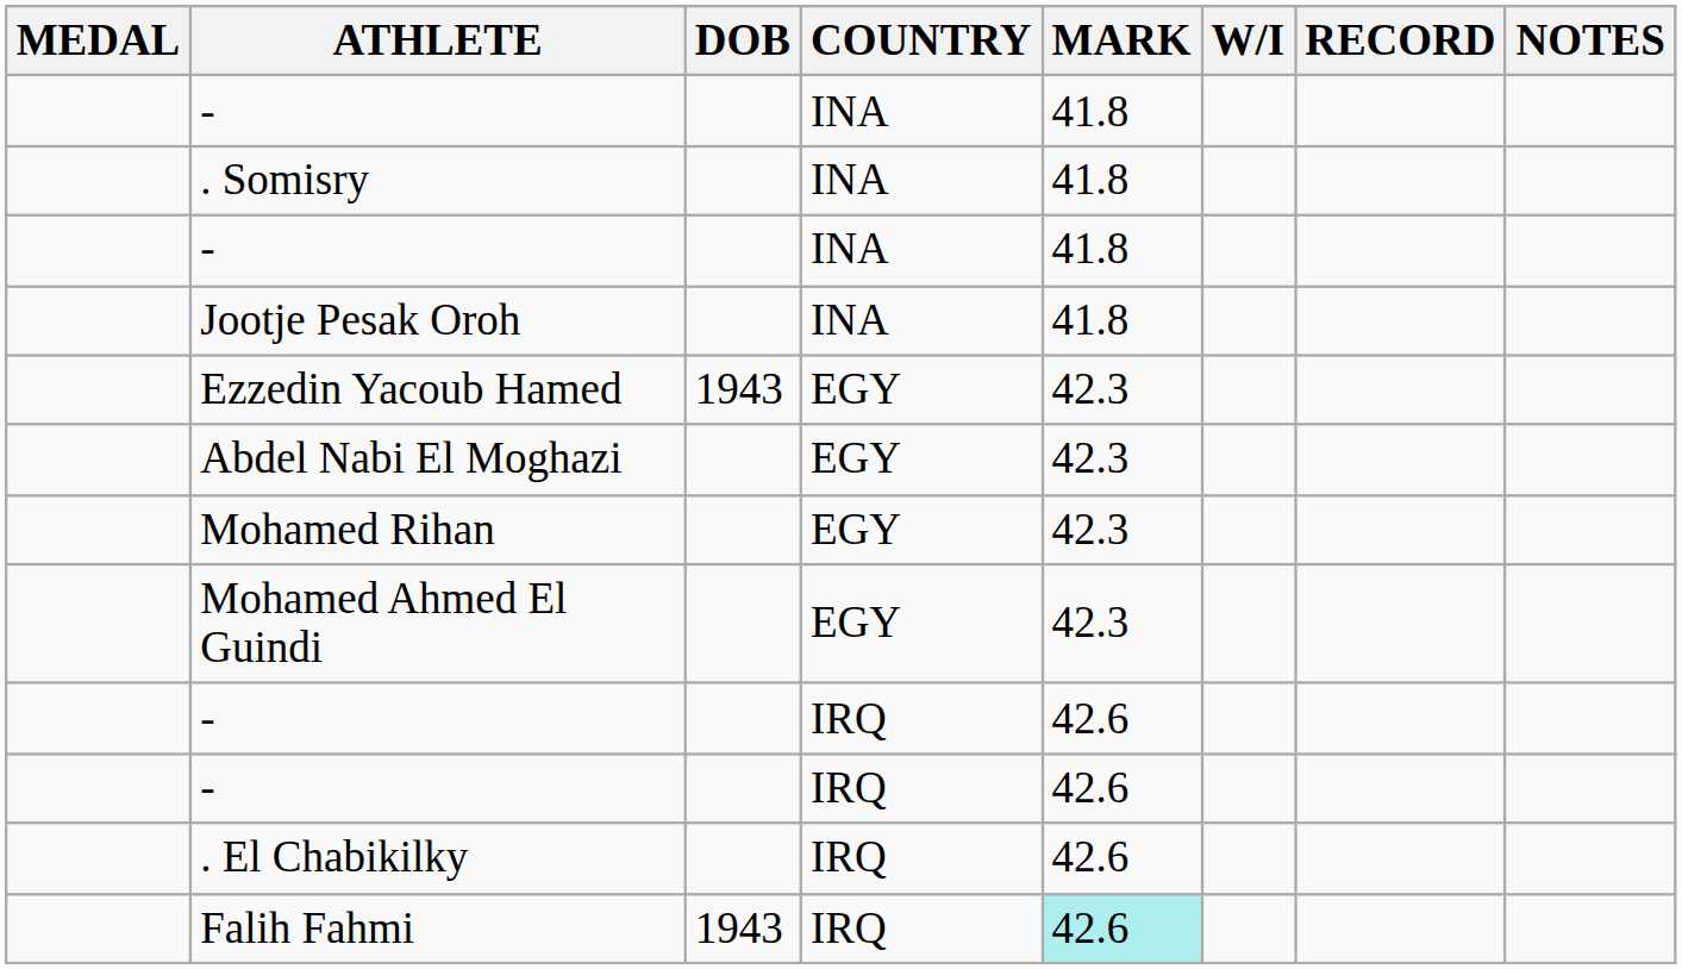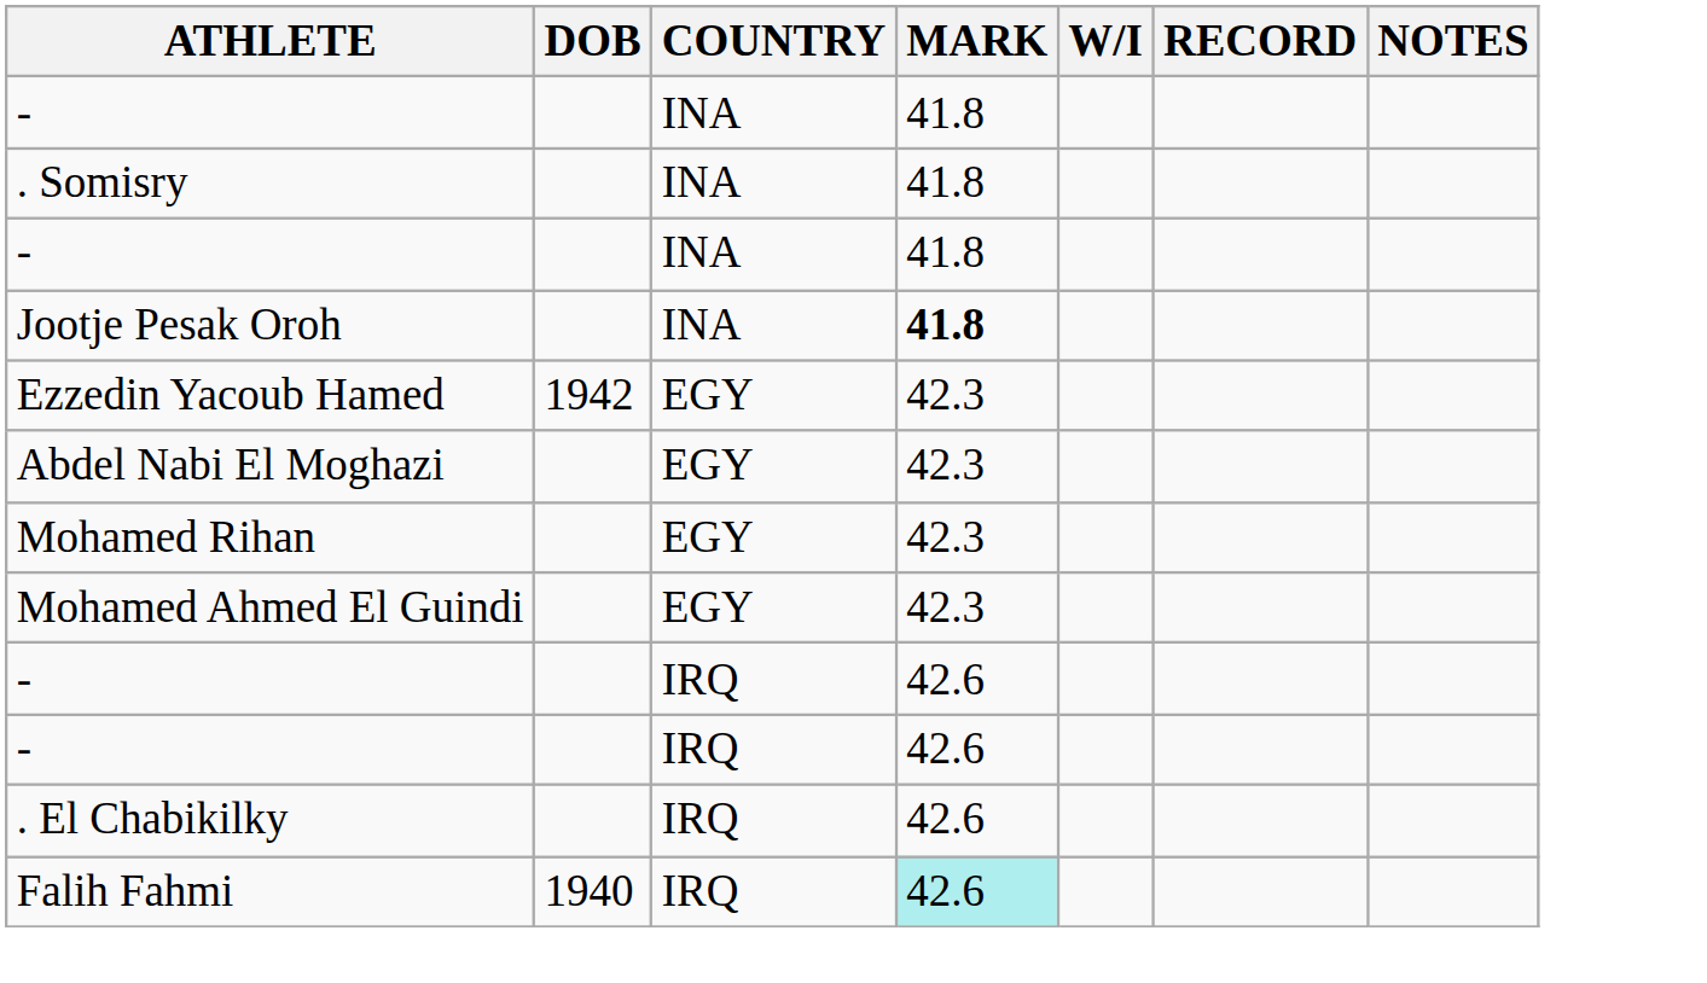 <table class="wikitable">
 <tr>
-<th>MEDAL</th>
 <th>ATHLETE</th>
 <th>DOB</th>
 <th>COUNTRY</th>
 <th>MARK</th>
 <th>W/I</th>
 <th>RECORD</th>
 <th>NOTES</th>
 </tr>
 <tr>
-<td></td>
 <td>-</td>
 <td></td>
 <td>INA</td>
 <td>41.8</td>
 <td></td>
 <td></td>
 <td></td>
 </tr>
 <tr>
-<td></td>
 <td>. Somisry</td>
 <td></td>
 <td>INA</td>
 <td>41.8</td>
 <td></td>
 <td></td>
 <td></td>
 </tr>
 <tr>
-<td></td>
 <td>-</td>
 <td></td>
 <td>INA</td>
 <td>41.8</td>
 <td></td>
 <td></td>
 <td></td>
 </tr>
 <tr>
-<td></td>
 <td>Jootje Pesak Oroh</td>
 <td></td>
 <td>INA</td>
-<td>41.8</td>
+<td><strong>41.8</strong></td>
 <td></td>
 <td></td>
 <td></td>
 </tr>
 <tr>
-<td></td>
 <td>Ezzedin Yacoub Hamed</td>
-<td>1943</td>
+<td>1942</td>
 <td>EGY</td>
 <td>42.3</td>
 <td></td>
 <td></td>
 <td></td>
 </tr>
 <tr>
-<td></td>
 <td>Abdel Nabi El Moghazi</td>
 <td></td>
 <td>EGY</td>
 <td>42.3</td>
 <td></td>
 <td></td>
 <td></td>
 </tr>
 <tr>
-<td></td>
 <td>Mohamed Rihan</td>
 <td></td>
 <td>EGY</td>
 <td>42.3</td>
 <td></td>
 <td></td>
 <td></td>
 </tr>
 <tr>
-<td></td>
 <td>Mohamed Ahmed El Guindi</td>
 <td></td>
 <td>EGY</td>
 <td>42.3</td>
 <td></td>
 <td></td>
 <td></td>
 </tr>
 <tr>
-<td></td>
 <td>-</td>
 <td></td>
 <td>IRQ</td>
 <td>42.6</td>
 <td></td>
 <td></td>
 <td></td>
 </tr>
 <tr>
-<td></td>
 <td>-</td>
 <td></td>
 <td>IRQ</td>
 <td>42.6</td>
 <td></td>
 <td></td>
 <td></td>
 </tr>
 <tr>
-<td></td>
 <td>. El Chabikilky</td>
 <td></td>
 <td>IRQ</td>
 <td>42.6</td>
 <td></td>
 <td></td>
 <td></td>
 </tr>
 <tr>
-<td></td>
 <td>Falih Fahmi</td>
-<td>1943</td>
+<td>1940</td>
 <td>IRQ</td>
 <td style="background: paleturquoise;">42.6</td>
 <td></td>
 <td></td>
 <td></td>
 </tr>
 </table>
